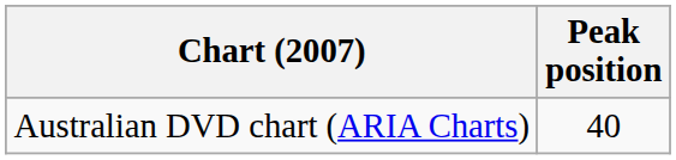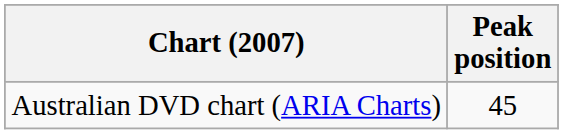 <table class="wikitable">
 <tr>
 <th>Chart (2007)</th>
 <th>Peak<br>position</th>
 </tr>
 <tr>
 <td>Australian DVD chart (<a href='#'>ARIA Charts</a>)</td>
-<td align="center">40</td>
+<td align="center">45</td>
 </tr>
 </table>
